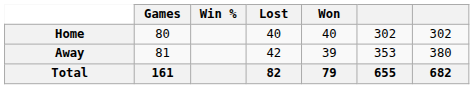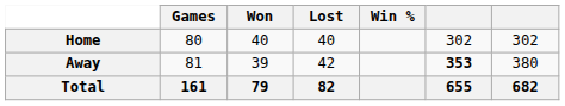 <table class="wikitable" style="font-size:95%; text-align:center; width:38em; border:0;margin: 0.5em auto;">
 <tr>
 <td width="28%" style="background:#fff;border:0;"></td>
 <th width="12%">Games</th>
+<th width="12%">Won</th>
+<th width="12%">Lost</th>
 <th width="12%">Win %</th>
-<th width="12%">Lost</th>
-<th width="12%">Won</th>
 <th width="12%"></th>
 <th width="12%"></th>
 </tr>
 <tr>
 <th>Home</th>
 <td>80</td>
-<td></td>
 <td>40</td>
 <td>40</td>
+<td></td>
 <td>302</td>
 <td>302</td>
 </tr>
 <tr>
 <th>Away</th>
 <td>81</td>
+<td>39</td>
+<td>42</td>
 <td></td>
-<td>42</td>
-<td>39</td>
-<td>353</td>
+<td><strong>353</strong></td>
 <td>380</td>
 </tr>
 <tr>
 <th>Total</th>
 <th>161</th>
+<th>79</th>
+<th>82</th>
 <th></th>
-<th>82</th>
-<th>79</th>
 <th>655</th>
 <th>682</th>
 </tr>
 </table>
